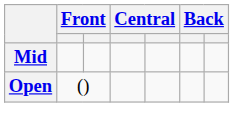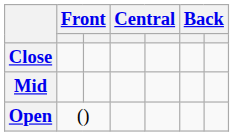 <table class="wikitable" style="text-align: center;">
 <tr>
 <th rowspan=2></th>
 <th colspan=2><a href='#'>Front</a></th>
 <th colspan=2><a href='#'>Central</a></th>
 <th colspan=2><a href='#'>Back</a></th>
 </tr>
 <tr>
 <th></th>
 <th></th>
 <th></th>
 <th></th>
 <th></th>
 <th></th>
+</tr>
+<tr>
+<th><a href='#'>Close</a></th>
+<td></td>
+<td></td>
+<td></td>
+<td></td>
+<td></td>
+<td></td>
 </tr>
 <tr>
 <th><a href='#'>Mid</a></th>
 <td></td>
 <td></td>
 <td></td>
 <td></td>
 <td></td>
 <td></td>
 </tr>
 <tr>
 <th><a href='#'>Open</a></th>
 <td colspan="2">()</td>
 <td></td>
 <td></td>
 <td></td>
 <td></td>
 </tr>
 </table>
